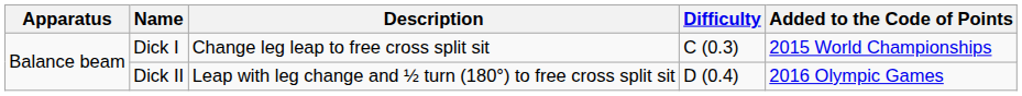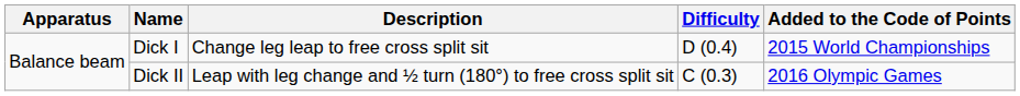 <table class="wikitable">
 <tr>
 <th>Apparatus</th>
 <th>Name</th>
 <th>Description</th>
 <th><a href='#'>Difficulty</a></th>
 <th>Added to the Code of Points</th>
 </tr>
 <tr>
 <td rowspan="2">Balance beam</td>
 <td>Dick I</td>
 <td>Change leg leap to free cross split sit</td>
-<td>C (0.3)</td>
+<td>D (0.4)</td>
 <td><a href='#'>2015 World Championships</a></td>
 </tr>
 <tr>
 <td>Dick II</td>
 <td>Leap with leg change and ½ turn (180°) to free cross split sit</td>
-<td>D (0.4)</td>
+<td>C (0.3)</td>
 <td><a href='#'>2016 Olympic Games</a></td>
 </tr>
 </table>
